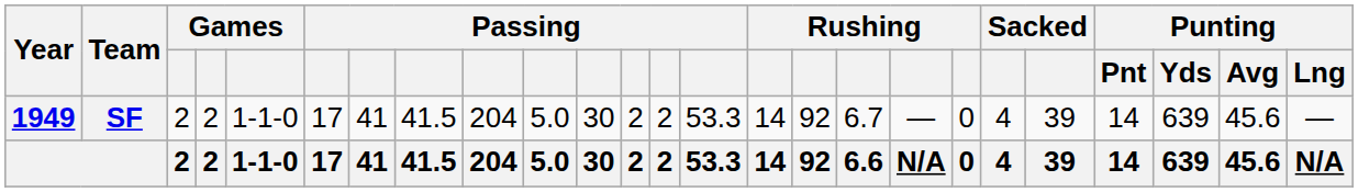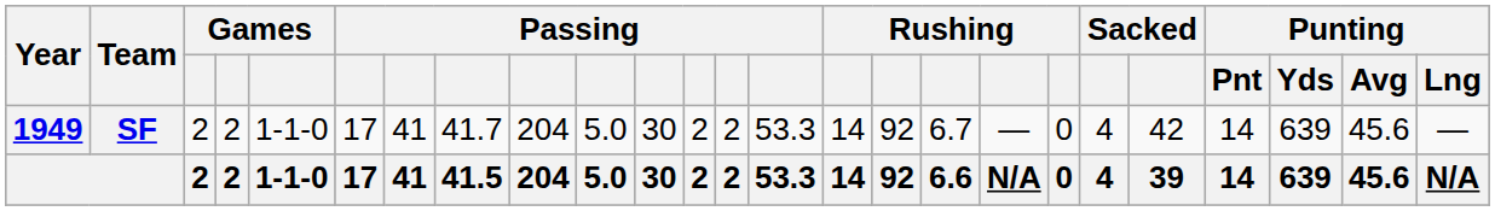 <table class="wikitable" style="text-align:center;">
 <tr>
 <th rowspan="2">Year</th>
 <th rowspan="2">Team</th>
 <th colspan="3">Games</th>
 <th colspan="9">Passing</th>
 <th colspan="5">Rushing</th>
 <th colspan="2">Sacked</th>
 <th colspan="4">Punting</th>
 </tr>
 <tr>
 <th></th>
 <th></th>
 <th></th>
 <th></th>
 <th></th>
 <th></th>
 <th></th>
 <th></th>
 <th></th>
 <th></th>
 <th></th>
 <th></th>
 <th></th>
 <th></th>
 <th></th>
 <th></th>
 <th></th>
 <th></th>
 <th></th>
 <th>Pnt</th>
 <th>Yds</th>
 <th>Avg</th>
 <th>Lng</th>
 </tr>
 <tr>
 <th><a href='#'>1949</a></th>
 <th><a href='#'>SF</a></th>
 <td>2</td>
 <td>2</td>
 <td>1-1-0</td>
 <td>17</td>
 <td>41</td>
-<td>41.5</td>
+<td>41.7</td>
 <td>204</td>
 <td>5.0</td>
 <td>30</td>
 <td>2</td>
 <td>2</td>
 <td>53.3</td>
 <td>14</td>
 <td>92</td>
 <td>6.7</td>
 <td>—</td>
 <td>0</td>
 <td>4</td>
-<td>39</td>
+<td>42</td>
 <td>14</td>
 <td>639</td>
 <td>45.6</td>
 <td>—</td>
 </tr>
 <tr>
 <th colspan="2"></th>
 <th>2</th>
 <th>2</th>
 <th>1-1-0</th>
 <th>17</th>
 <th>41</th>
 <th>41.5</th>
 <th>204</th>
 <th>5.0</th>
 <th>30</th>
 <th>2</th>
 <th>2</th>
 <th>53.3</th>
 <th>14</th>
 <th>92</th>
 <th>6.6</th>
 <th><u>N/A</u></th>
 <th>0</th>
 <th>4</th>
 <th>39</th>
 <th>14</th>
 <th>639</th>
 <th>45.6</th>
 <th><u>N/A</u></th>
 </tr>
 </table>
